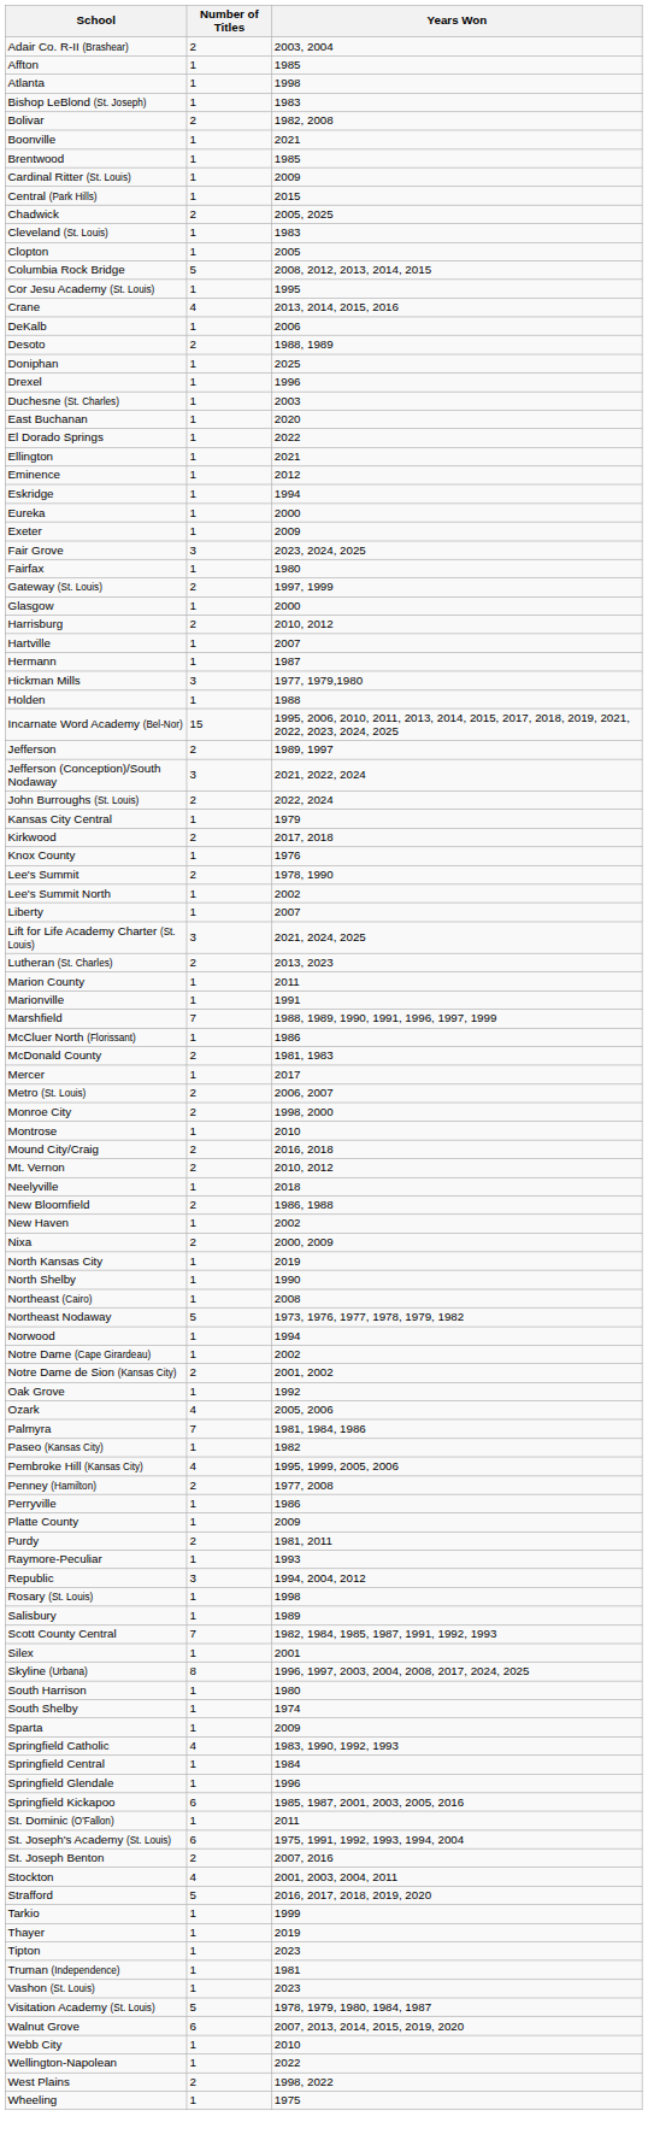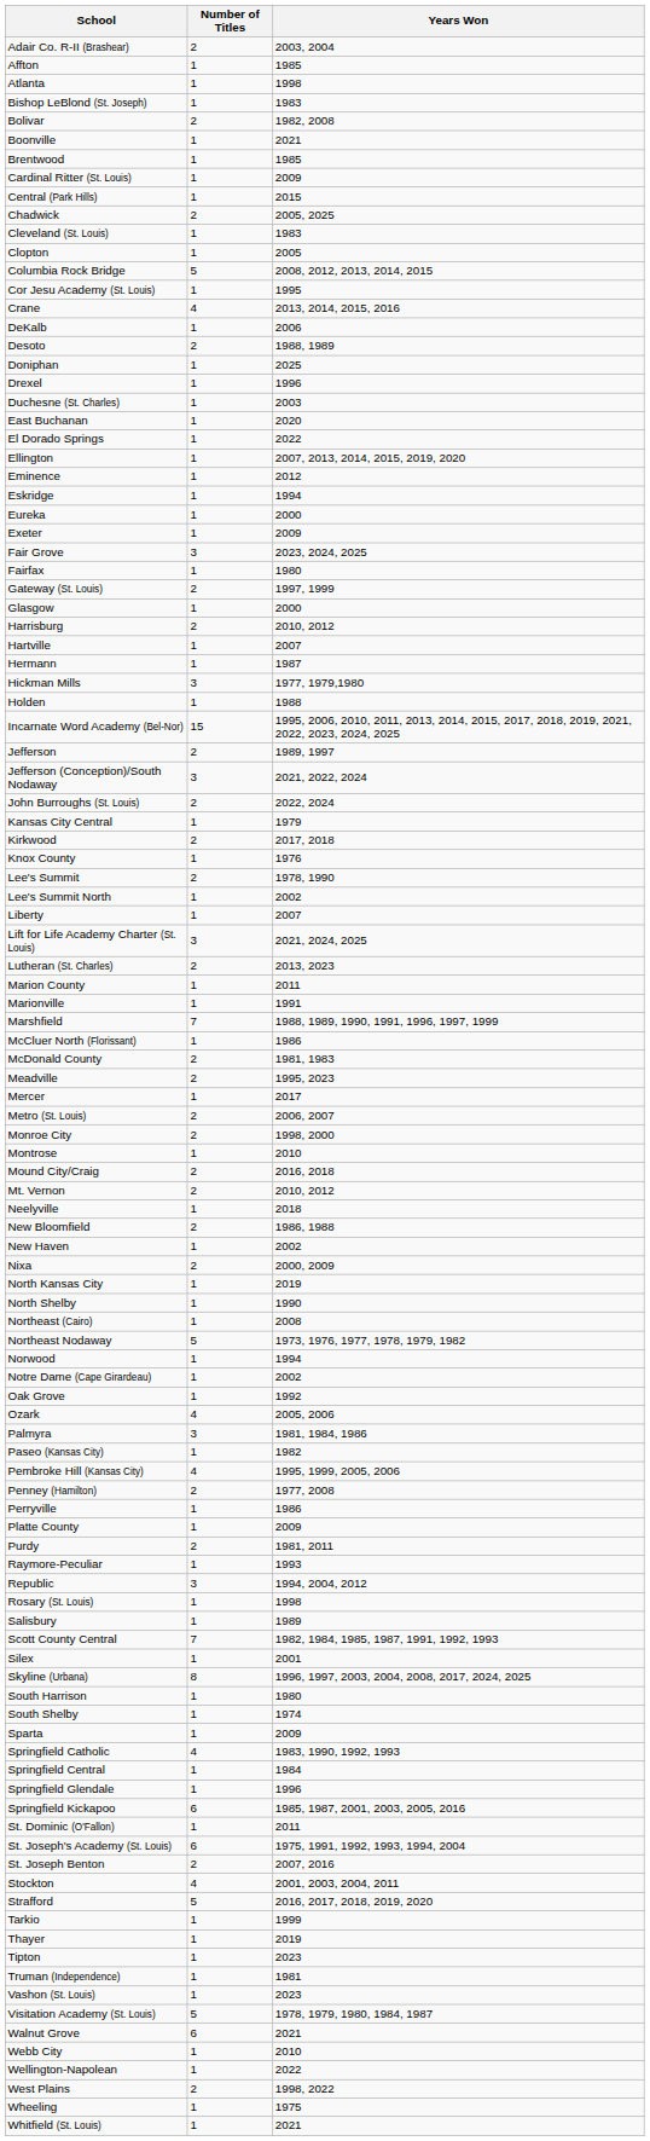 <table class="wikitable sortable" font=90%">
 <tr>
 <th><strong>School</strong></th>
 <th><strong>Number of Titles</strong></th>
 <th><strong>Years Won</strong></th>
 </tr>
 <tr>
 <td>Adair Co. R-II <small>(Brashear)</small></td>
 <td>2</td>
 <td>2003, 2004</td>
 </tr>
 <tr>
 <td>Affton</td>
 <td>1</td>
 <td>1985</td>
 </tr>
 <tr>
 <td>Atlanta</td>
 <td>1</td>
 <td>1998</td>
 </tr>
 <tr>
 <td>Bishop LeBlond <small>(St. Joseph)</small></td>
 <td>1</td>
 <td>1983</td>
 </tr>
 <tr>
 <td>Bolivar</td>
 <td>2</td>
 <td>1982, 2008</td>
 </tr>
 <tr>
 <td>Boonville</td>
 <td>1</td>
 <td>2021</td>
 </tr>
 <tr>
 <td>Brentwood</td>
 <td>1</td>
 <td>1985</td>
 </tr>
 <tr>
 <td>Cardinal Ritter <small>(St. Louis)</small></td>
 <td>1</td>
 <td>2009</td>
 </tr>
 <tr>
 <td>Central <small>(Park Hills)</small></td>
 <td>1</td>
 <td>2015</td>
 </tr>
 <tr>
 <td>Chadwick</td>
 <td>2</td>
 <td>2005, 2025</td>
 </tr>
 <tr>
 <td>Cleveland <small>(St. Louis)</small></td>
 <td>1</td>
 <td>1983</td>
 </tr>
 <tr>
 <td>Clopton</td>
 <td>1</td>
 <td>2005</td>
 </tr>
 <tr>
 <td>Columbia Rock Bridge</td>
 <td>5</td>
 <td>2008, 2012, 2013, 2014, 2015</td>
 </tr>
 <tr>
 <td>Cor Jesu Academy <small>(St. Louis)</small></td>
 <td>1</td>
 <td>1995</td>
 </tr>
 <tr>
 <td>Crane</td>
 <td>4</td>
 <td>2013, 2014, 2015, 2016</td>
 </tr>
 <tr>
 <td>DeKalb</td>
 <td>1</td>
 <td>2006</td>
 </tr>
 <tr>
 <td>Desoto</td>
 <td>2</td>
 <td>1988, 1989</td>
 </tr>
 <tr>
 <td>Doniphan</td>
 <td>1</td>
 <td>2025</td>
 </tr>
 <tr>
 <td>Drexel</td>
 <td>1</td>
 <td>1996</td>
 </tr>
 <tr>
 <td>Duchesne <small>(St. Charles)</small></td>
 <td>1</td>
 <td>2003</td>
 </tr>
 <tr>
 <td>East Buchanan</td>
 <td>1</td>
 <td>2020</td>
 </tr>
 <tr>
 <td>El Dorado Springs</td>
 <td>1</td>
 <td>2022</td>
 </tr>
 <tr>
 <td>Ellington</td>
 <td>1</td>
-<td>2021</td>
+<td>2007, 2013, 2014, 2015, 2019, 2020</td>
 </tr>
 <tr>
 <td>Eminence</td>
 <td>1</td>
 <td>2012</td>
 </tr>
 <tr>
 <td>Eskridge</td>
 <td>1</td>
 <td>1994</td>
 </tr>
 <tr>
 <td>Eureka</td>
 <td>1</td>
 <td>2000</td>
 </tr>
 <tr>
 <td>Exeter</td>
 <td>1</td>
 <td>2009</td>
 </tr>
 <tr>
 <td>Fair Grove</td>
 <td>3</td>
 <td>2023, 2024, 2025</td>
 </tr>
 <tr>
 <td>Fairfax</td>
 <td>1</td>
 <td>1980</td>
 </tr>
 <tr>
 <td>Gateway <small>(St. Louis)</small></td>
 <td>2</td>
 <td>1997, 1999</td>
 </tr>
 <tr>
 <td>Glasgow</td>
 <td>1</td>
 <td>2000</td>
 </tr>
 <tr>
 <td>Harrisburg</td>
 <td>2</td>
 <td>2010, 2012</td>
 </tr>
 <tr>
 <td>Hartville</td>
 <td>1</td>
 <td>2007</td>
 </tr>
 <tr>
 <td>Hermann</td>
 <td>1</td>
 <td>1987</td>
 </tr>
 <tr>
 <td>Hickman Mills</td>
 <td>3</td>
 <td>1977, 1979,1980</td>
 </tr>
 <tr>
 <td>Holden</td>
 <td>1</td>
 <td>1988</td>
 </tr>
 <tr>
 <td>Incarnate Word Academy <small>(Bel-Nor)</small></td>
 <td>15</td>
 <td>1995, 2006, 2010, 2011, 2013, 2014, 2015, 2017, 2018, 2019, 2021, 2022, 2023, 2024, 2025</td>
 </tr>
 <tr>
 <td>Jefferson</td>
 <td>2</td>
 <td>1989, 1997</td>
 </tr>
 <tr>
 <td>Jefferson (Conception)/South Nodaway</td>
 <td>3</td>
 <td>2021, 2022, 2024</td>
 </tr>
 <tr>
 <td>John Burroughs <small>(St. Louis)</small></td>
 <td>2</td>
 <td>2022, 2024</td>
 </tr>
 <tr>
 <td>Kansas City Central</td>
 <td>1</td>
 <td>1979</td>
 </tr>
 <tr>
 <td>Kirkwood</td>
 <td>2</td>
 <td>2017, 2018</td>
 </tr>
 <tr>
 <td>Knox County</td>
 <td>1</td>
 <td>1976</td>
 </tr>
 <tr>
 <td>Lee's Summit</td>
 <td>2</td>
 <td>1978, 1990</td>
 </tr>
 <tr>
 <td>Lee's Summit North</td>
 <td>1</td>
 <td>2002</td>
 </tr>
 <tr>
 <td>Liberty</td>
 <td>1</td>
 <td>2007</td>
 </tr>
 <tr>
 <td>Lift for Life Academy Charter <small>(St. Louis)</small></td>
 <td>3</td>
 <td>2021, 2024, 2025</td>
 </tr>
 <tr>
 <td>Lutheran <small>(St. Charles)</small></td>
 <td>2</td>
 <td>2013, 2023</td>
 </tr>
 <tr>
 <td>Marion County</td>
 <td>1</td>
 <td>2011</td>
 </tr>
 <tr>
 <td>Marionville</td>
 <td>1</td>
 <td>1991</td>
 </tr>
 <tr>
 <td>Marshfield</td>
 <td>7</td>
 <td>1988, 1989, 1990, 1991, 1996, 1997, 1999</td>
 </tr>
 <tr>
 <td>McCluer North <small>(Florissant)</small></td>
 <td>1</td>
 <td>1986</td>
 </tr>
 <tr>
 <td>McDonald County</td>
 <td>2</td>
 <td>1981, 1983</td>
 </tr>
 <tr>
+<td>Meadville</td>
+<td>2</td>
+<td>1995, 2023</td>
+</tr>
+<tr>
 <td>Mercer</td>
 <td>1</td>
 <td>2017</td>
 </tr>
 <tr>
 <td>Metro <small>(St. Louis)</small></td>
 <td>2</td>
 <td>2006, 2007</td>
 </tr>
 <tr>
 <td>Monroe City</td>
 <td>2</td>
 <td>1998, 2000</td>
 </tr>
 <tr>
 <td>Montrose</td>
 <td>1</td>
 <td>2010</td>
 </tr>
 <tr>
 <td>Mound City/Craig</td>
 <td>2</td>
 <td>2016, 2018</td>
 </tr>
 <tr>
 <td>Mt. Vernon</td>
 <td>2</td>
 <td>2010, 2012</td>
 </tr>
 <tr>
 <td>Neelyville</td>
 <td>1</td>
 <td>2018</td>
 </tr>
 <tr>
 <td>New Bloomfield</td>
 <td>2</td>
 <td>1986, 1988</td>
 </tr>
 <tr>
 <td>New Haven</td>
 <td>1</td>
 <td>2002</td>
 </tr>
 <tr>
 <td>Nixa</td>
 <td>2</td>
 <td>2000, 2009</td>
 </tr>
 <tr>
 <td>North Kansas City</td>
 <td>1</td>
 <td>2019</td>
 </tr>
 <tr>
 <td>North Shelby</td>
 <td>1</td>
 <td>1990</td>
 </tr>
 <tr>
 <td>Northeast <small>(Cairo)</small></td>
 <td>1</td>
 <td>2008</td>
 </tr>
 <tr>
 <td>Northeast Nodaway</td>
 <td>5</td>
 <td>1973, 1976, 1977, 1978, 1979, 1982</td>
 </tr>
 <tr>
 <td>Norwood</td>
 <td>1</td>
 <td>1994</td>
 </tr>
 <tr>
 <td>Notre Dame <small>(Cape Girardeau)</small></td>
 <td>1</td>
 <td>2002</td>
 </tr>
 <tr>
-<td>Notre Dame de Sion <small>(Kansas City)</small></td>
-<td>2</td>
-<td>2001, 2002</td>
-</tr>
-<tr>
 <td>Oak Grove</td>
 <td>1</td>
 <td>1992</td>
 </tr>
 <tr>
 <td>Ozark</td>
 <td>4</td>
 <td>2005, 2006</td>
 </tr>
 <tr>
 <td>Palmyra</td>
-<td>7</td>
+<td>3</td>
 <td>1981, 1984, 1986</td>
 </tr>
 <tr>
 <td>Paseo <small>(Kansas City)</small></td>
 <td>1</td>
 <td>1982</td>
 </tr>
 <tr>
 <td>Pembroke Hill <small>(Kansas City)</small></td>
 <td>4</td>
 <td>1995, 1999, 2005, 2006</td>
 </tr>
 <tr>
 <td>Penney <small>(Hamilton)</small></td>
 <td>2</td>
 <td>1977, 2008</td>
 </tr>
 <tr>
 <td>Perryville</td>
 <td>1</td>
 <td>1986</td>
 </tr>
 <tr>
 <td>Platte County</td>
 <td>1</td>
 <td>2009</td>
 </tr>
 <tr>
 <td>Purdy</td>
 <td>2</td>
 <td>1981, 2011</td>
 </tr>
 <tr>
 <td>Raymore-Peculiar</td>
 <td>1</td>
 <td>1993</td>
 </tr>
 <tr>
 <td>Republic</td>
 <td>3</td>
 <td>1994, 2004, 2012</td>
 </tr>
 <tr>
 <td>Rosary <small>(St. Louis)</small></td>
 <td>1</td>
 <td>1998</td>
 </tr>
 <tr>
 <td>Salisbury</td>
 <td>1</td>
 <td>1989</td>
 </tr>
 <tr>
 <td>Scott County Central</td>
 <td>7</td>
 <td>1982, 1984, 1985, 1987, 1991, 1992, 1993</td>
 </tr>
 <tr>
 <td>Silex</td>
 <td>1</td>
 <td>2001</td>
 </tr>
 <tr>
 <td>Skyline <small>(Urbana)</small></td>
 <td>8</td>
 <td>1996, 1997, 2003, 2004, 2008, 2017, 2024, 2025</td>
 </tr>
 <tr>
 <td>South Harrison</td>
 <td>1</td>
 <td>1980</td>
 </tr>
 <tr>
 <td>South Shelby</td>
 <td>1</td>
 <td>1974</td>
 </tr>
 <tr>
 <td>Sparta</td>
 <td>1</td>
 <td>2009</td>
 </tr>
 <tr>
 <td>Springfield Catholic</td>
 <td>4</td>
 <td>1983, 1990, 1992, 1993</td>
 </tr>
 <tr>
 <td>Springfield Central</td>
 <td>1</td>
 <td>1984</td>
 </tr>
 <tr>
 <td>Springfield Glendale</td>
 <td>1</td>
 <td>1996</td>
 </tr>
 <tr>
 <td>Springfield Kickapoo</td>
 <td>6</td>
 <td>1985, 1987, 2001, 2003, 2005, 2016</td>
 </tr>
 <tr>
 <td>St. Dominic <small>(O'Fallon)</small></td>
 <td>1</td>
 <td>2011</td>
 </tr>
 <tr>
 <td>St. Joseph's Academy <small>(St. Louis)</small></td>
 <td>6</td>
 <td>1975, 1991, 1992, 1993, 1994, 2004</td>
 </tr>
 <tr>
 <td>St. Joseph Benton</td>
 <td>2</td>
 <td>2007, 2016</td>
 </tr>
 <tr>
 <td>Stockton</td>
 <td>4</td>
 <td>2001, 2003, 2004, 2011</td>
 </tr>
 <tr>
 <td>Strafford</td>
 <td>5</td>
 <td>2016, 2017, 2018, 2019, 2020</td>
 </tr>
 <tr>
 <td>Tarkio</td>
 <td>1</td>
 <td>1999</td>
 </tr>
 <tr>
 <td>Thayer</td>
 <td>1</td>
 <td>2019</td>
 </tr>
 <tr>
 <td>Tipton</td>
 <td>1</td>
 <td>2023</td>
 </tr>
 <tr>
 <td>Truman <small>(Independence)</small></td>
 <td>1</td>
 <td>1981</td>
 </tr>
 <tr>
 <td>Vashon <small>(St. Louis)</small></td>
 <td>1</td>
 <td>2023</td>
 </tr>
 <tr>
 <td>Visitation Academy <small>(St. Louis)</small></td>
 <td>5</td>
 <td>1978, 1979, 1980, 1984, 1987</td>
 </tr>
 <tr>
 <td>Walnut Grove</td>
 <td>6</td>
-<td>2007, 2013, 2014, 2015, 2019, 2020</td>
+<td>2021</td>
 </tr>
 <tr>
 <td>Webb City</td>
 <td>1</td>
 <td>2010</td>
 </tr>
 <tr>
 <td>Wellington-Napolean</td>
 <td>1</td>
 <td>2022</td>
 </tr>
 <tr>
 <td>West Plains</td>
 <td>2</td>
 <td>1998, 2022</td>
 </tr>
 <tr>
 <td>Wheeling</td>
 <td>1</td>
 <td>1975</td>
 </tr>
+<tr>
+<td>Whitfield <small>(St. Louis)</small></td>
+<td>1</td>
+<td>2021</td>
+</tr>
 </table>
